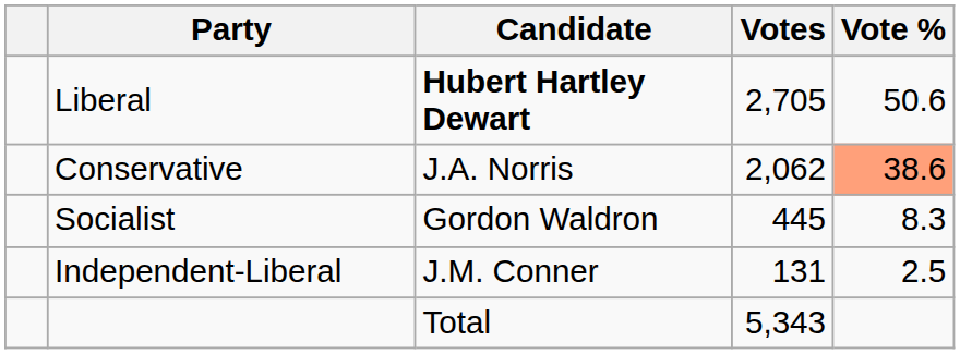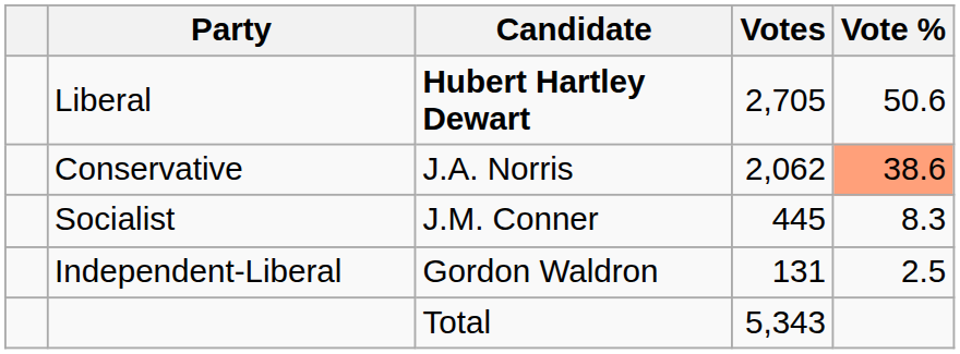 <table class="wikitable">
 <tr>
 <th></th>
 <th scope="col" width="175">Party</th>
 <th scope="col" width="150">Candidate</th>
 <th>Votes</th>
 <th>Vote %</th>
 </tr>
 <tr>
 <td>   </td>
 <td>Liberal</td>
 <td><strong>Hubert Hartley Dewart</strong></td>
 <td align=right>2,705</td>
 <td align=right>50.6</td>
 </tr>
 <tr>
 <td>   </td>
 <td>Conservative</td>
 <td>J.A. Norris</td>
 <td align=right>2,062</td>
 <td align=right style="background: lightsalmon;">38.6</td>
 </tr>
 <tr>
 <td>   </td>
 <td>Socialist</td>
-<td>Gordon Waldron</td>
+<td>J.M. Conner</td>
 <td align=right>445</td>
 <td align=right>8.3</td>
 </tr>
 <tr>
 <td>   </td>
 <td>Independent-Liberal</td>
-<td>J.M. Conner</td>
+<td>Gordon Waldron</td>
 <td align=right>131</td>
 <td align=right>2.5</td>
 </tr>
 <tr>
 <td></td>
 <td></td>
 <td>Total</td>
 <td align=right>5,343</td>
 <td></td>
 </tr>
 </table>
